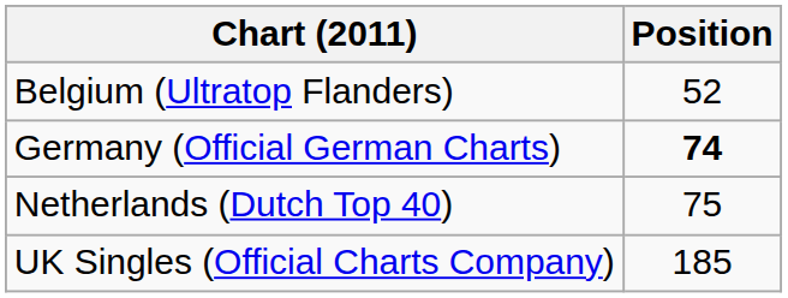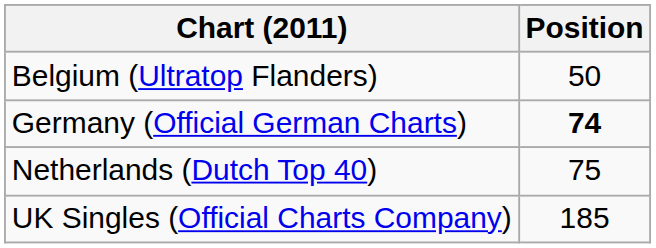 <table class="wikitable sortable plainrowheaders" style="text-align:left">
 <tr>
 <th scope="col">Chart (2011)</th>
 <th scope="col">Position</th>
 </tr>
 <tr>
 <td>Belgium (<a href='#'>Ultratop</a> Flanders)</td>
-<td style="text-align:center;">52</td>
+<td style="text-align:center;">50</td>
 </tr>
 <tr>
 <td>Germany (<a href='#'>Official German Charts</a>)</td>
 <td style="text-align:center;"><strong>74</strong></td>
 </tr>
 <tr>
 <td>Netherlands (<a href='#'>Dutch Top 40</a>)</td>
 <td style="text-align:center;">75</td>
 </tr>
 <tr>
 <td>UK Singles (<a href='#'>Official Charts Company</a>)</td>
 <td style="text-align:center;">185</td>
 </tr>
 </table>
